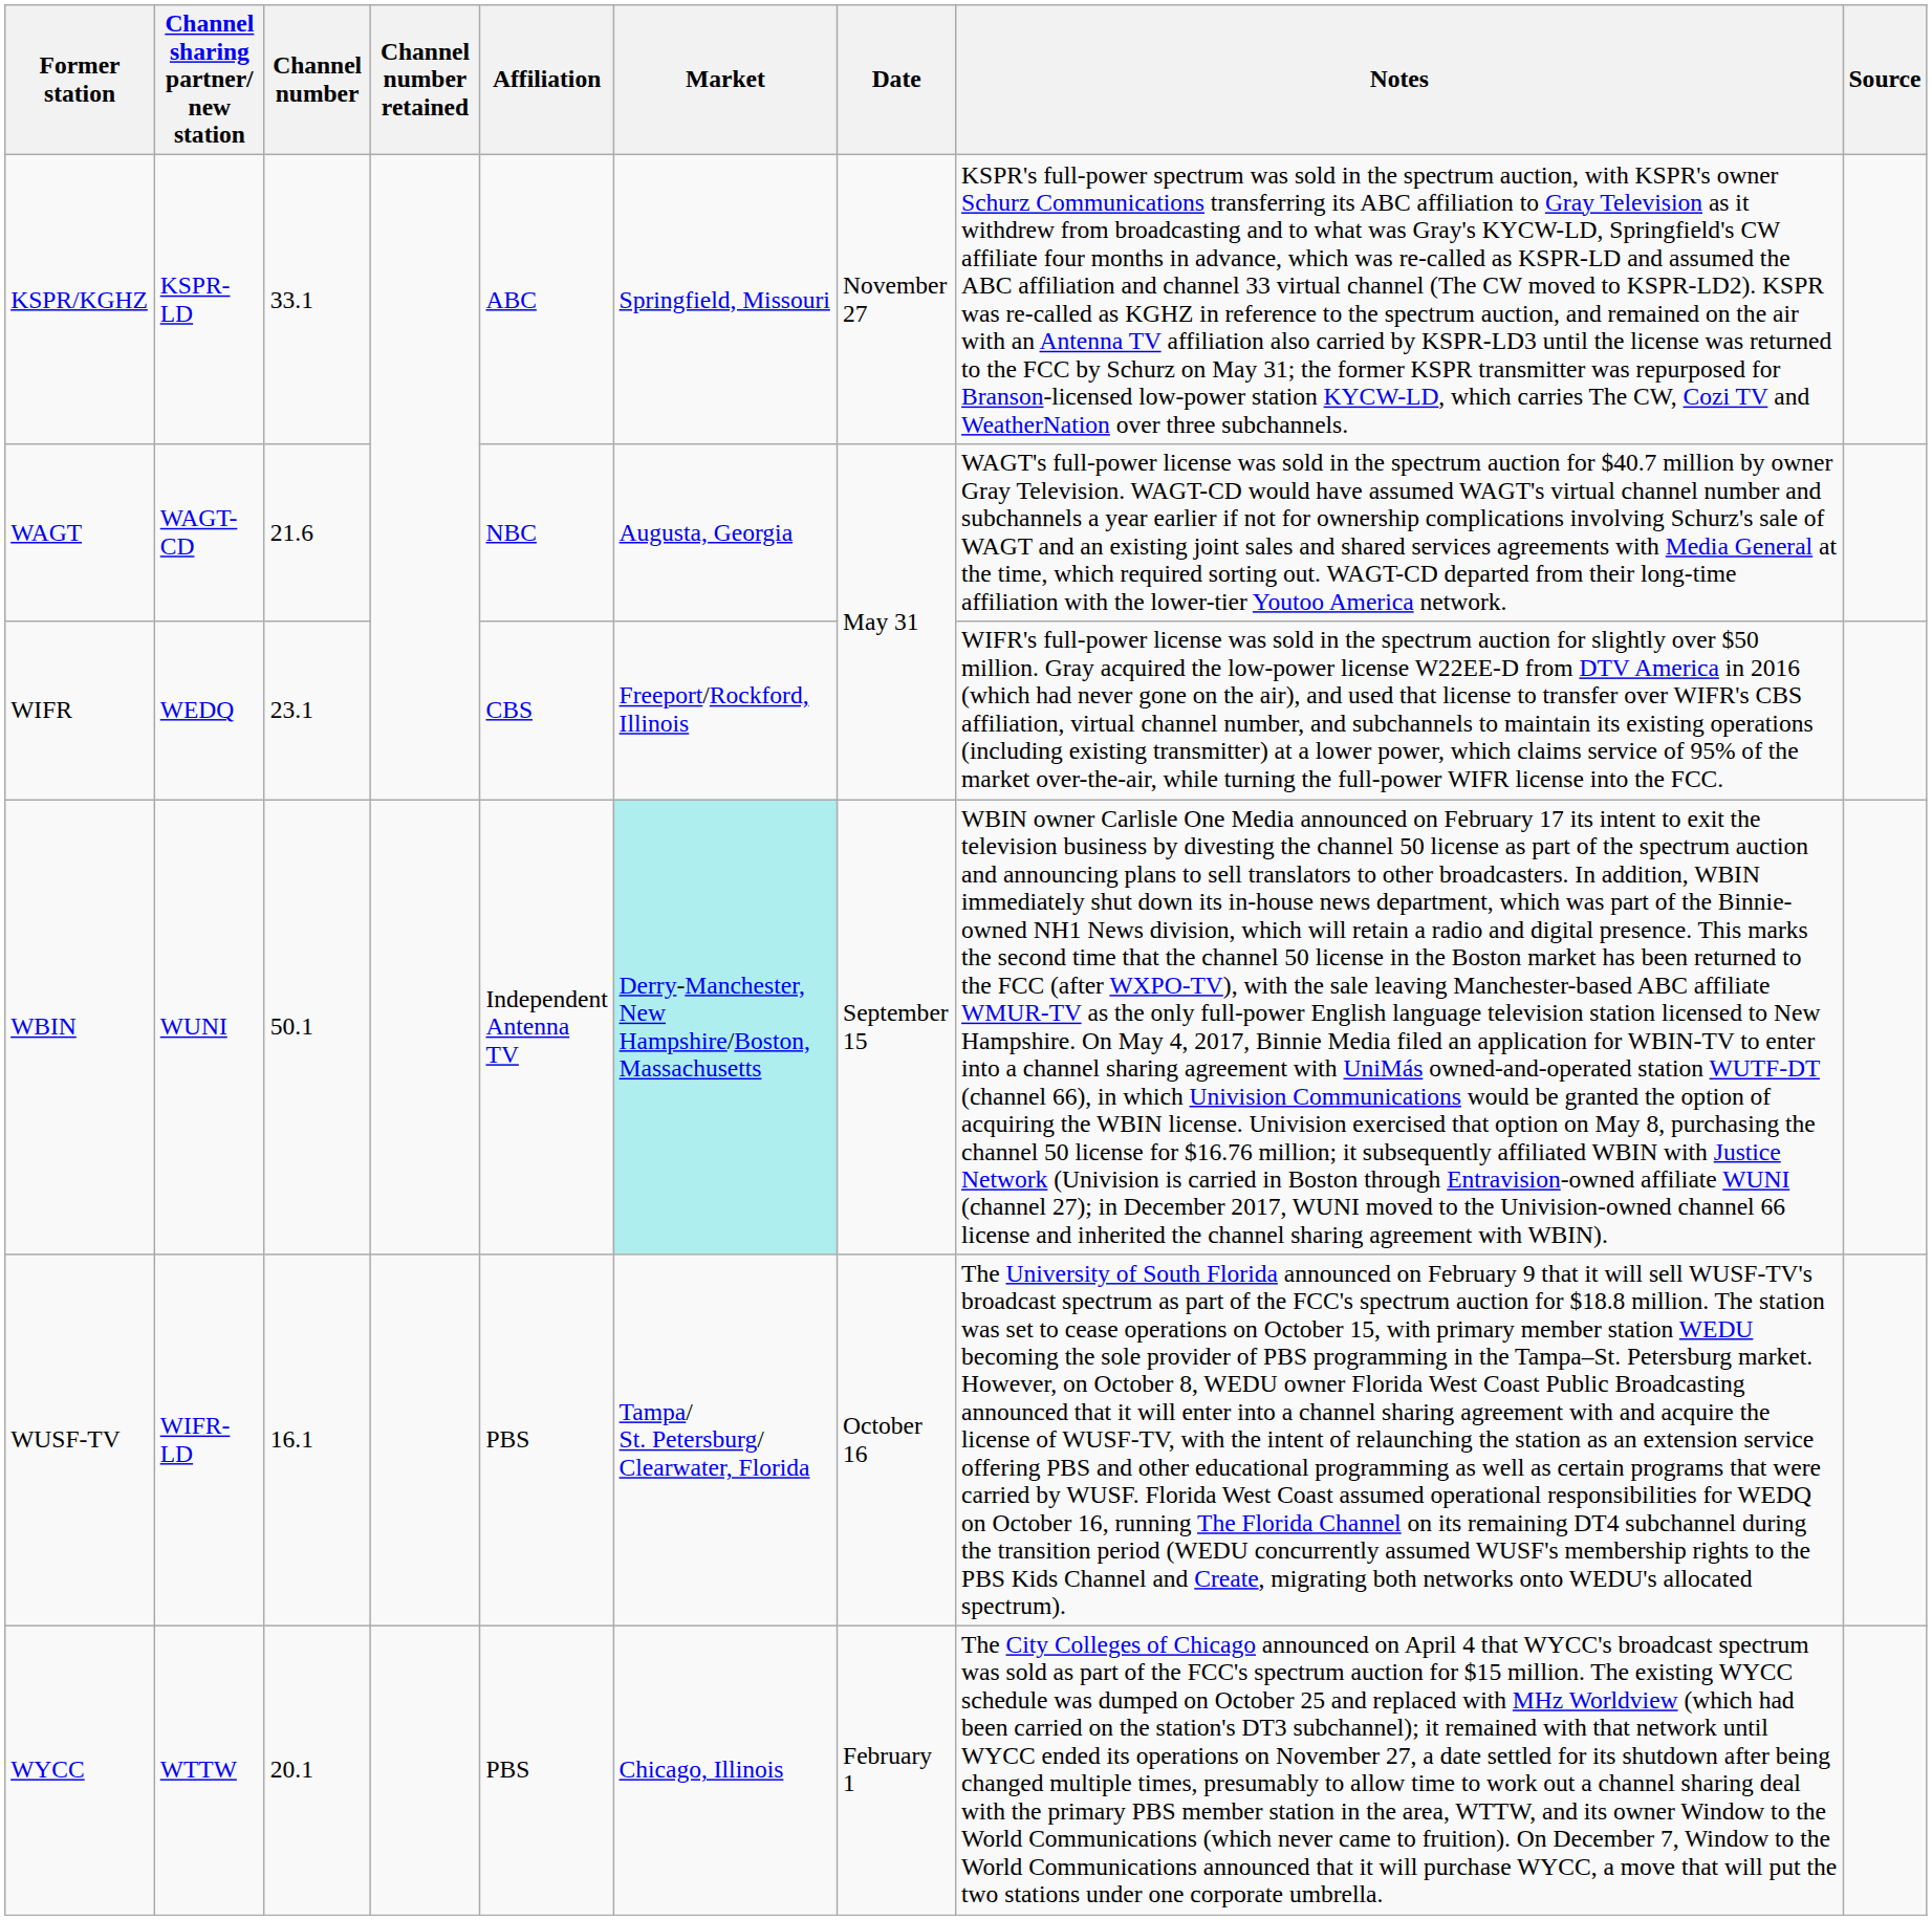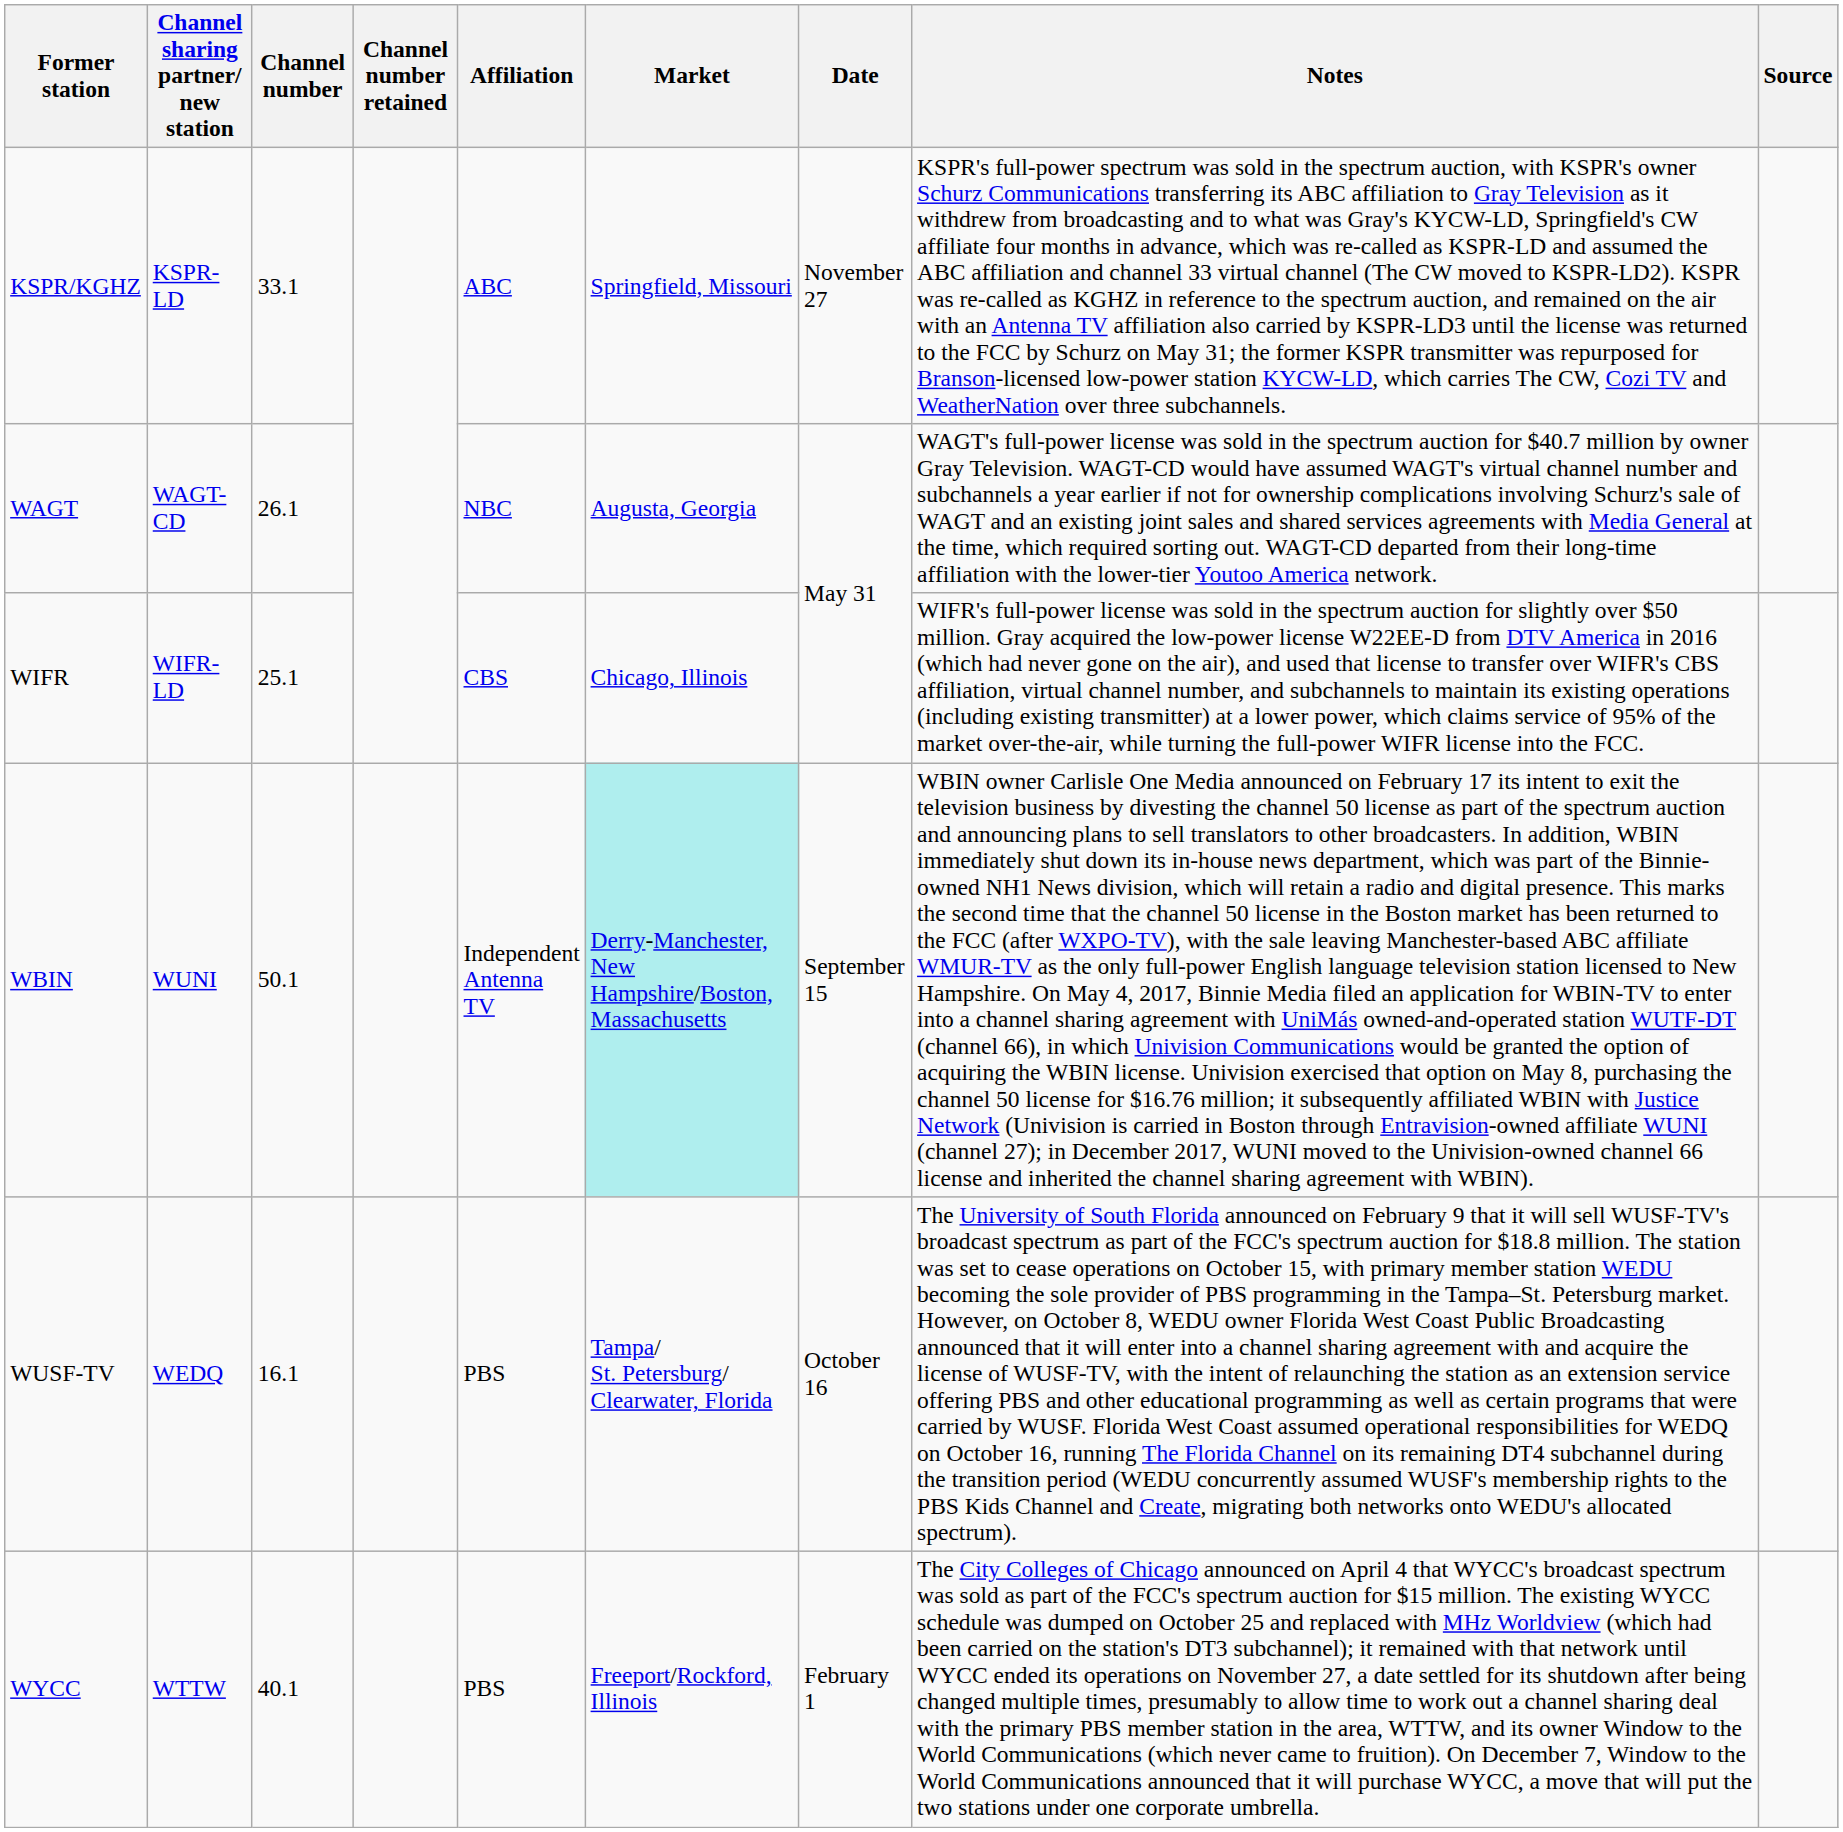 <table class="wikitable">
 <tr>
 <th>Former station</th>
 <th><a href='#'>Channel sharing</a> partner/<br>new station</th>
 <th>Channel number</th>
 <th>Channel number retained</th>
 <th>Affiliation</th>
 <th>Market</th>
 <th>Date</th>
 <th>Notes</th>
 <th>Source</th>
 </tr>
 <tr>
 <td><a href='#'>KSPR/KGHZ</a></td>
 <td><a href='#'>KSPR-LD</a></td>
 <td>33.1</td>
 <td rowspan="3"></td>
 <td><a href='#'>ABC</a></td>
 <td><a href='#'>Springfield, Missouri</a></td>
 <td>November 27</td>
 <td>KSPR's full-power spectrum was sold in the spectrum auction, with KSPR's owner <a href='#'>Schurz Communications</a> transferring its ABC affiliation to <a href='#'>Gray Television</a> as it withdrew from broadcasting and to what was Gray's KYCW-LD, Springfield's CW affiliate four months in advance, which was re-called as KSPR-LD and assumed the ABC affiliation and channel 33 virtual channel (The CW moved to KSPR-LD2). KSPR was re-called as KGHZ in reference to the spectrum auction, and remained on the air with an <a href='#'>Antenna TV</a> affiliation also carried by KSPR-LD3 until the license was returned to the FCC by Schurz on May 31; the former KSPR transmitter was repurposed for <a href='#'>Branson</a>-licensed low-power station <a href='#'>KYCW-LD</a>, which carries The CW, <a href='#'>Cozi TV</a> and <a href='#'>WeatherNation</a> over three subchannels.</td>
 <td></td>
 </tr>
 <tr>
 <td><a href='#'>WAGT</a></td>
 <td><a href='#'>WAGT-CD</a></td>
-<td>21.6</td>
+<td>26.1</td>
 <td><a href='#'>NBC</a></td>
 <td><a href='#'>Augusta, Georgia</a></td>
 <td rowspan=2>May 31</td>
 <td>WAGT's full-power license was sold in the spectrum auction for $40.7 million by owner Gray Television. WAGT-CD would have assumed WAGT's virtual channel number and subchannels a year earlier if not for ownership complications involving Schurz's sale of WAGT and an existing joint sales and shared services agreements with <a href='#'>Media General</a> at the time, which required sorting out. WAGT-CD departed from their long-time affiliation with the lower-tier <a href='#'>Youtoo America</a> network.</td>
 <td></td>
 </tr>
 <tr>
 <td>WIFR</td>
-<td><a href='#'>WEDQ</a></td>
-<td>23.1</td>
+<td><a href='#'>WIFR-LD</a></td>
+<td>25.1</td>
 <td><a href='#'>CBS</a></td>
-<td><a href='#'>Freeport</a>/<a href='#'>Rockford, Illinois</a></td>
+<td><a href='#'>Chicago, Illinois</a></td>
 <td>WIFR's full-power license was sold in the spectrum auction for slightly over $50 million. Gray acquired the low-power license W22EE-D from <a href='#'>DTV America</a> in 2016 (which had never gone on the air), and used that license to transfer over WIFR's CBS affiliation, virtual channel number, and subchannels to maintain its existing operations (including existing transmitter) at a lower power, which claims service of 95% of the market over-the-air, while turning the full-power WIFR license into the FCC.</td>
 <td></td>
 </tr>
 <tr>
 <td><a href='#'>WBIN</a></td>
 <td><a href='#'>WUNI</a><br></td>
 <td>50.1</td>
 <td></td>
 <td>Independent<br><a href='#'>Antenna TV</a></td>
 <td style="background: paleturquoise;"><a href='#'>Derry</a>-<a href='#'>Manchester, New Hampshire</a>/<a href='#'>Boston, Massachusetts</a></td>
 <td>September 15</td>
 <td>WBIN owner Carlisle One Media announced on February 17 its intent to exit the television business by divesting the channel 50 license as part of the spectrum auction and announcing plans to sell translators to other broadcasters. In addition, WBIN immediately shut down its in-house news department, which was part of the Binnie-owned NH1 News division, which will retain a radio and digital presence. This marks the second time that the channel 50 license in the Boston market has been returned to the FCC (after <a href='#'>WXPO-TV</a>), with the sale leaving Manchester-based ABC affiliate <a href='#'>WMUR-TV</a> as the only full-power English language television station licensed to New Hampshire. On May 4, 2017, Binnie Media filed an application for WBIN-TV to enter into a channel sharing agreement with <a href='#'>UniMás</a> owned-and-operated station <a href='#'>WUTF-DT</a> (channel 66), in which <a href='#'>Univision Communications</a> would be granted the option of acquiring the WBIN license. Univision exercised that option on May 8, purchasing the channel 50 license for $16.76 million; it subsequently affiliated WBIN with <a href='#'>Justice Network</a> (Univision is carried in Boston through <a href='#'>Entravision</a>-owned affiliate <a href='#'>WUNI</a> (channel 27); in December 2017, WUNI moved to the Univision-owned channel 66 license and inherited the channel sharing agreement with WBIN).</td>
 <td><br></td>
 </tr>
 <tr>
 <td>WUSF-TV</td>
-<td><a href='#'>WIFR-LD</a></td>
+<td><a href='#'>WEDQ</a></td>
 <td>16.1</td>
 <td><br></td>
 <td>PBS</td>
 <td><a href='#'>Tampa</a>/<br><a href='#'>St. Petersburg</a>/<br><a href='#'>Clearwater, Florida</a></td>
 <td>October 16</td>
 <td>The <a href='#'>University of South Florida</a> announced on February 9 that it will sell WUSF-TV's broadcast spectrum as part of the FCC's spectrum auction for $18.8 million. The station was set to cease operations on October 15, with primary member station <a href='#'>WEDU</a> becoming the sole provider of PBS programming in the Tampa–St. Petersburg market. However, on October 8, WEDU owner Florida West Coast Public Broadcasting announced that it will enter into a channel sharing agreement with and acquire the license of WUSF-TV, with the intent of relaunching the station as an extension service offering PBS and other educational programming as well as certain programs that were carried by WUSF. Florida West Coast assumed operational responsibilities for WEDQ on October 16, running <a href='#'>The Florida Channel</a> on its remaining DT4 subchannel during the transition period (WEDU concurrently assumed WUSF's membership rights to the PBS Kids Channel and <a href='#'>Create</a>, migrating both networks onto WEDU's allocated spectrum).</td>
 <td><br></td>
 </tr>
 <tr>
 <td><a href='#'>WYCC</a></td>
 <td><a href='#'>WTTW</a></td>
-<td>20.1</td>
+<td>40.1</td>
 <td></td>
 <td>PBS</td>
-<td><a href='#'>Chicago, Illinois</a></td>
+<td><a href='#'>Freeport</a>/<a href='#'>Rockford, Illinois</a></td>
 <td>February 1</td>
 <td>The <a href='#'>City Colleges of Chicago</a> announced on April 4 that WYCC's broadcast spectrum was sold as part of the FCC's spectrum auction for $15 million. The existing WYCC schedule was dumped on October 25 and replaced with <a href='#'>MHz Worldview</a> (which had been carried on the station's DT3 subchannel); it remained with that network until WYCC ended its operations on November 27, a date settled for its shutdown after being changed multiple times, presumably to allow time to work out a channel sharing deal with the primary PBS member station in the area, WTTW, and its owner Window to the World Communications (which never came to fruition). On December 7, Window to the World Communications announced that it will purchase WYCC, a move that will put the two stations under one corporate umbrella.</td>
 <td><br></td>
 </tr>
 </table>
